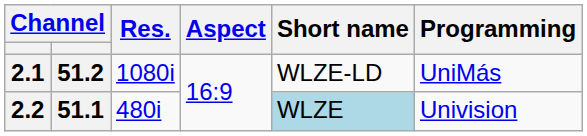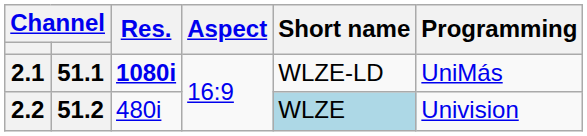 <table class="wikitable">
 <tr>
 <th scope = "col" colspan="2"><a href='#'>Channel</a></th>
 <th scope = "col" rowspan="2"><a href='#'>Res.</a></th>
 <th scope = "col" rowspan="2"><a href='#'>Aspect</a></th>
 <th scope = "col" rowspan="2">Short name</th>
 <th scope = "col" rowspan="2">Programming</th>
 </tr>
 <tr>
 <th scope = "col"></th>
 <th></th>
 </tr>
 <tr>
 <th scope = "row">2.1</th>
-<th>51.2</th>
-<td><a href='#'>1080i</a></td>
+<th>51.1</th>
+<td><strong><a href='#'>1080i</a></strong></td>
 <td rowspan=2><a href='#'>16:9</a></td>
 <td>WLZE-LD</td>
 <td><a href='#'>UniMás</a></td>
 </tr>
 <tr>
 <th scope = "row">2.2</th>
-<th>51.1</th>
+<th>51.2</th>
 <td><a href='#'>480i</a></td>
 <td style="background: lightblue;">WLZE</td>
 <td><a href='#'>Univision</a></td>
 </tr>
 </table>
